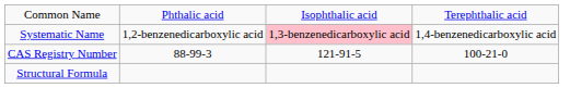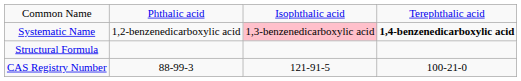 <table class="wikitable" style="text-align:center; font-size:90%">
 <tr>
 <td>Common Name</td>
 <td><a href='#'>Phthalic acid</a></td>
 <td><a href='#'>Isophthalic acid</a></td>
 <td><a href='#'>Terephthalic acid</a></td>
 </tr>
 <tr>
 <td><a href='#'>Systematic Name</a></td>
 <td>1,2-benzenedicarboxylic acid</td>
 <td style="background: pink;">1,3-benzenedicarboxylic acid</td>
-<td>1,4-benzenedicarboxylic acid</td>
+<td><strong>1,4-benzenedicarboxylic acid</strong></td>
+</tr>
+<tr>
+<td><a href='#'>Structural Formula</a></td>
+<td></td>
+<td></td>
+<td></td>
 </tr>
 <tr>
 <td><a href='#'>CAS Registry Number</a></td>
 <td>88-99-3</td>
 <td>121-91-5</td>
 <td>100-21-0</td>
 </tr>
-<tr>
-<td><a href='#'>Structural Formula</a></td>
-<td></td>
-<td></td>
-<td></td>
-</tr>
 </table>
